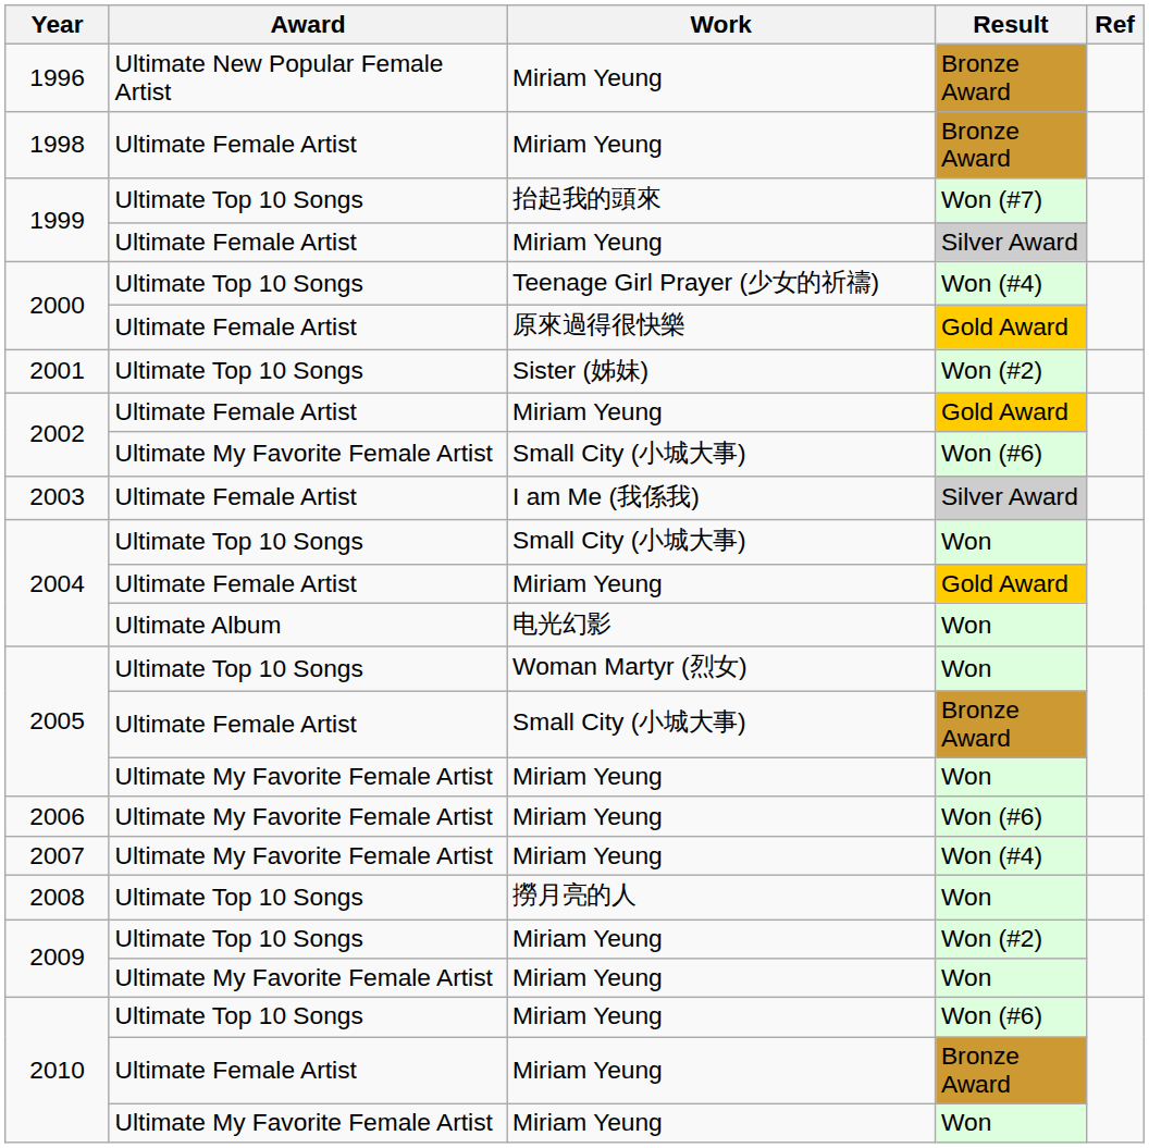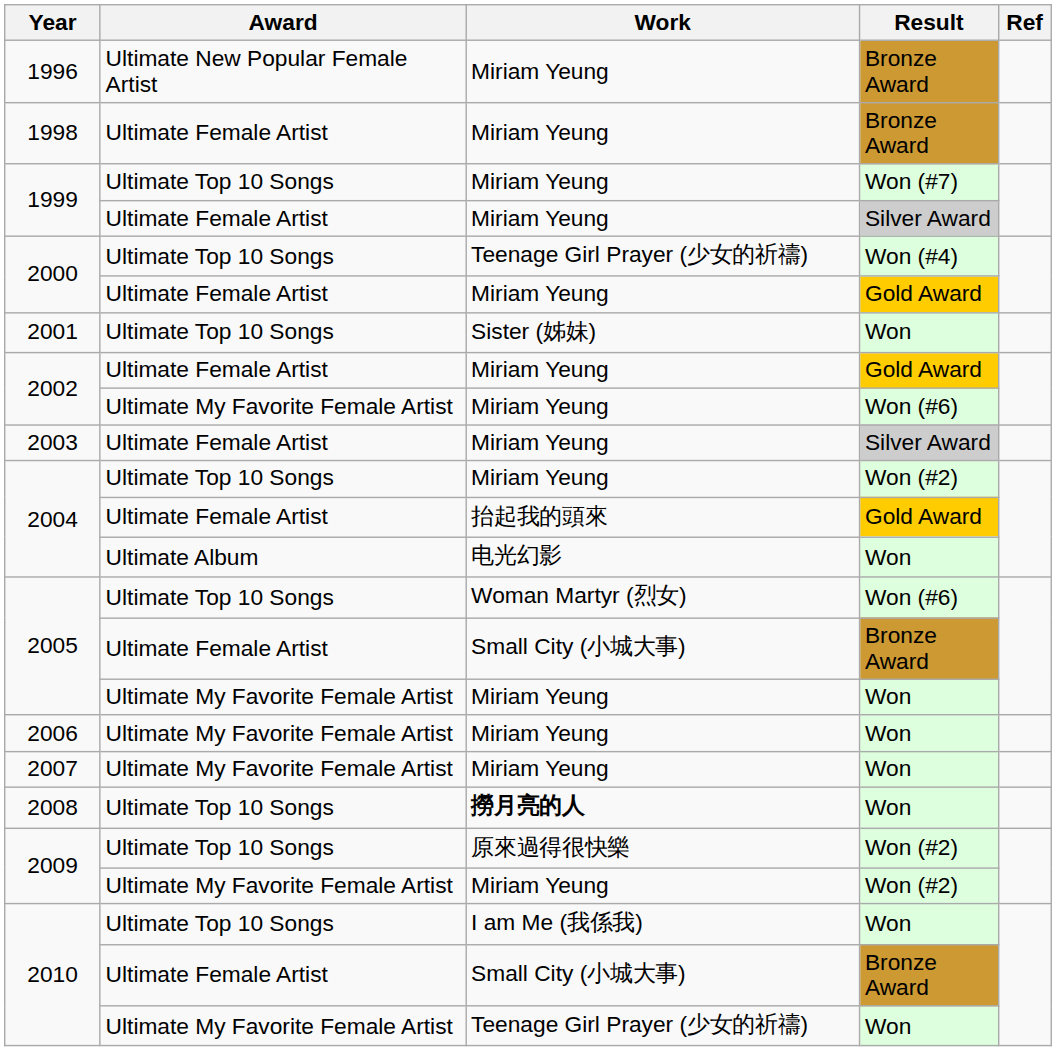 <table class="wikitable">
 <tr>
 <th width=60>Year</th>
 <th width="250">Award</th>
 <th width="270">Work</th>
 <th width="90">Result</th>
 <th width="30">Ref</th>
 </tr>
 <tr>
 <td rowspan =1 align="center">1996</td>
 <td>Ultimate New Popular Female Artist</td>
 <td>Miriam Yeung</td>
 <td style="background: #CC9933"><div>Bronze Award</div></td>
 <td rowspan = align="center"></td>
 </tr>
 <tr>
 <td rowspan =1 align="center">1998</td>
 <td>Ultimate Female Artist</td>
 <td>Miriam Yeung</td>
 <td style="background: #CC9933"><div>Bronze Award</div></td>
 <td rowspan = align="center"></td>
 </tr>
 <tr>
 <td rowspan = "2" align="center">1999</td>
 <td>Ultimate Top 10 Songs</td>
-<td>抬起我的頭來</td>
+<td>Miriam Yeung</td>
 <td style="background: #ddffdd"><div>Won (#7)</div></td>
 <td rowspan = "2" align="center"></td>
 </tr>
 <tr>
 <td>Ultimate Female Artist</td>
 <td>Miriam Yeung</td>
 <td style="background: #cdcdcd"><div>Silver Award</div></td>
 </tr>
 <tr>
 <td rowspan = "2" align="center">2000</td>
 <td>Ultimate Top 10 Songs</td>
 <td>Teenage Girl Prayer (少女的祈禱)</td>
 <td style="background: #ddffdd"><div>Won (#4)</div></td>
 <td rowspan = "2" align="center"></td>
 </tr>
 <tr>
 <td>Ultimate Female Artist</td>
-<td>原來過得很快樂</td>
+<td>Miriam Yeung</td>
 <td style="background: #FFCC00"><div>Gold Award</div></td>
 </tr>
 <tr>
 <td rowspan =1 align="center">2001</td>
 <td>Ultimate Top 10 Songs</td>
 <td>Sister (姊妹)</td>
-<td style="background: #ddffdd"><div>Won (#2)</div></td>
+<td style="background: #ddffdd"><div>Won </div></td>
 <td rowspan = align="center"></td>
 </tr>
 <tr>
 <td rowspan = "2" align="center">2002</td>
 <td>Ultimate Female Artist</td>
 <td>Miriam Yeung</td>
 <td style="background: #FFCC00"><div>Gold Award</div></td>
 <td rowspan = "2" align="center"></td>
 </tr>
 <tr>
 <td>Ultimate My Favorite Female Artist</td>
-<td>Small City (小城大事)</td>
+<td>Miriam Yeung</td>
 <td style="background: #ddffdd"><div>Won (#6)</div></td>
 </tr>
 <tr>
 <td rowspan =1 align="center">2003</td>
 <td>Ultimate Female Artist</td>
-<td>I am Me (我係我)</td>
+<td>Miriam Yeung</td>
 <td style="background: #CDCDCD"><div>Silver Award</div></td>
 <td rowspan = align="center"></td>
 </tr>
 <tr>
 <td rowspan = "3" align="center">2004</td>
 <td>Ultimate Top 10 Songs</td>
-<td>Small City (小城大事)</td>
-<td style="background: #ddffdd"><div>Won </div></td>
+<td>Miriam Yeung</td>
+<td style="background: #ddffdd"><div>Won (#2)</div></td>
 <td rowspan = "3" align="center"></td>
 </tr>
 <tr>
 <td>Ultimate Female Artist</td>
-<td>Miriam Yeung</td>
+<td>抬起我的頭來</td>
 <td style="background: #FFCC00"><div>Gold Award</div></td>
 </tr>
 <tr>
 <td>Ultimate Album</td>
 <td>电光幻影</td>
 <td style="background: #ddffdd"><div>Won </div></td>
 </tr>
 <tr>
 <td rowspan = "3" align="center">2005</td>
 <td>Ultimate Top 10 Songs</td>
 <td>Woman Martyr (烈女)</td>
-<td style="background: #ddffdd"><div>Won</div></td>
+<td style="background: #ddffdd"><div>Won (#6)</div></td>
 <td rowspan = "3" align="center"></td>
 </tr>
 <tr>
 <td>Ultimate Female Artist</td>
 <td>Small City (小城大事)</td>
 <td style="background: #CC9933"><div>Bronze Award</div></td>
 </tr>
 <tr>
 <td>Ultimate My Favorite Female Artist</td>
 <td>Miriam Yeung</td>
 <td style="background: #ddffdd"><div>Won </div></td>
 </tr>
 <tr>
 <td align="center">2006</td>
 <td>Ultimate My Favorite Female Artist</td>
 <td>Miriam Yeung</td>
-<td style="background: #ddffdd"><div>Won (#6)</div></td>
+<td style="background: #ddffdd"><div>Won</div></td>
 <td align="center"></td>
 </tr>
 <tr>
 <td align="center">2007</td>
 <td>Ultimate My Favorite Female Artist</td>
 <td>Miriam Yeung</td>
-<td style="background: #ddffdd"><div>Won (#4)</div></td>
+<td style="background: #ddffdd"><div>Won</div></td>
 <td align="center"></td>
 </tr>
 <tr>
 <td rowspan =1  align="center">2008</td>
 <td>Ultimate Top 10 Songs</td>
-<td>撈月亮的人</td>
+<td><strong>撈月亮的人</strong></td>
 <td style="background: #ddffdd"><div>Won</div></td>
 <td rowspan =  align="center"></td>
 </tr>
 <tr>
 <td rowspan = "2" align="center">2009</td>
 <td>Ultimate Top 10 Songs</td>
-<td>Miriam Yeung</td>
+<td>原來過得很快樂</td>
 <td style="background: #ddffdd"><div>Won (#2)</div></td>
 <td rowspan = "2" align="center"></td>
 </tr>
 <tr>
 <td>Ultimate My Favorite Female Artist</td>
 <td>Miriam Yeung</td>
-<td style="background: #ddffdd"><div>Won </div></td>
+<td style="background: #ddffdd"><div>Won (#2)</div></td>
 </tr>
 <tr>
 <td rowspan = "3" align="center">2010</td>
 <td>Ultimate Top 10 Songs</td>
-<td>Miriam Yeung</td>
-<td style="background: #ddffdd"><div>Won (#6)</div></td>
+<td>I am Me (我係我)</td>
+<td style="background: #ddffdd"><div>Won</div></td>
 <td rowspan = "3" align="center"></td>
 </tr>
 <tr>
 <td>Ultimate Female Artist</td>
-<td>Miriam Yeung</td>
+<td>Small City (小城大事)</td>
 <td style="background: #CC9933"><div>Bronze Award</div></td>
 </tr>
 <tr>
 <td>Ultimate My Favorite Female Artist</td>
-<td>Miriam Yeung</td>
+<td>Teenage Girl Prayer (少女的祈禱)</td>
 <td style="background: #ddffdd"><div>Won </div></td>
 </tr>
 </table>
